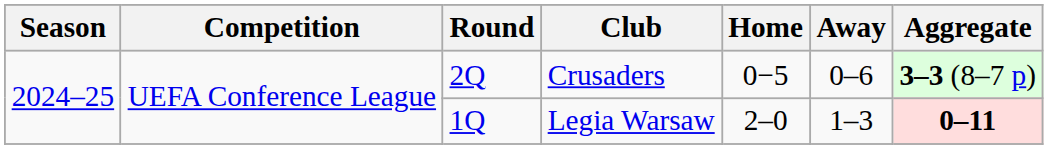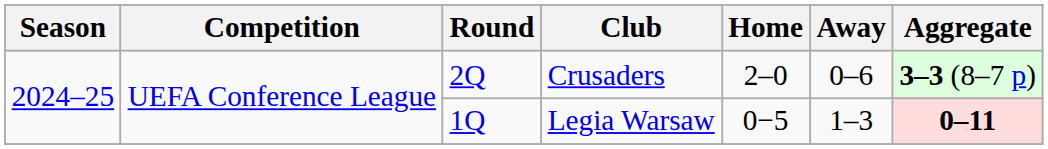 <table class="wikitable">
 <tr>
 <th>Season</th>
 <th>Competition</th>
 <th>Round</th>
 <th>Club</th>
 <th>Home</th>
 <th>Away</th>
 <th>Aggregate</th>
 </tr>
 <tr>
 <td rowspan="2"><a href='#'>2024–25</a></td>
 <td rowspan="2"><a href='#'>UEFA Conference League</a></td>
 <td><a href='#'>2Q</a></td>
 <td> <a href='#'>Crusaders</a></td>
-<td style="text-align:center;">0−5</td>
+<td style="text-align:center;">2–0</td>
 <td style="text-align:center;">0–6</td>
 <td style="background:#dfd; text-align:center;"><strong>3–3</strong> (8–7 <a href='#'>p</a>)</td>
 </tr>
 <tr>
 <td><a href='#'>1Q</a></td>
 <td> <a href='#'>Legia Warsaw</a></td>
-<td style="text-align:center;">2–0</td>
+<td style="text-align:center;">0−5</td>
 <td style="text-align:center;">1–3 </td>
 <td style="background:#fdd; text-align:center;"><strong>0–11</strong></td>
 </tr>
 </table>
